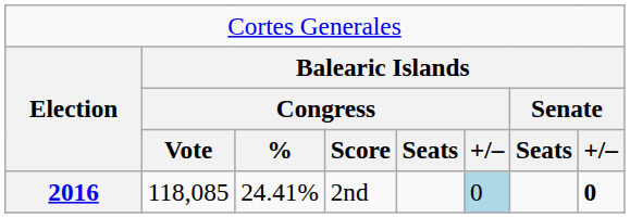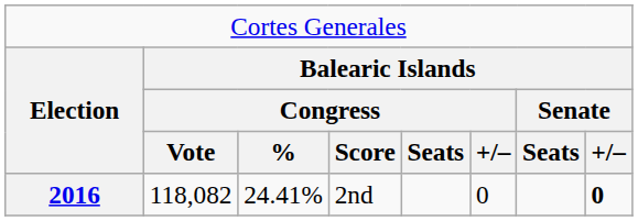 <table class="wikitable" style="font-size:95%; text-align:left;">
 <tr>
 <td colspan="8" align="center"><a href='#'>Cortes Generales</a></td>
 </tr>
 <tr>
 <th rowspan="3" width="75">Election</th>
 <th colspan="7">Balearic Islands</th>
 </tr>
 <tr>
 <th colspan="5">Congress</th>
 <th colspan="2">Senate</th>
 </tr>
 <tr>
 <th>Vote</th>
 <th>%</th>
 <th>Score</th>
 <th>Seats</th>
 <th>+/–</th>
 <th>Seats</th>
 <th>+/–</th>
 </tr>
 <tr>
 <th><a href='#'>2016</a></th>
-<td>118,085</td>
+<td>118,082</td>
 <td>24.41%</td>
 <td>2nd</td>
 <td></td>
-<td style="background: lightblue;">0</td>
+<td>0</td>
 <td></td>
 <td><strong>0</strong></td>
 </tr>
 </table>
